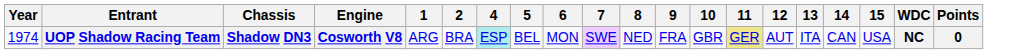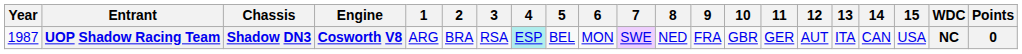 <table class="wikitable" style="text-align:center; font-size:90%">
 <tr>
 <th>Year</th>
 <th>Entrant</th>
 <th>Chassis</th>
 <th>Engine</th>
 <th>1</th>
 <th>2</th>
+<th>3</th>
 <th>4</th>
 <th>5</th>
 <th>6</th>
 <th>7</th>
 <th>8</th>
 <th>9</th>
 <th>10</th>
 <th>11</th>
 <th>12</th>
 <th>13</th>
 <th>14</th>
 <th>15</th>
 <th>WDC</th>
 <th>Points</th>
 </tr>
 <tr>
-<td><a href='#'>1974</a></td>
+<td><a href='#'>1987</a></td>
 <th><a href='#'>UOP</a> <a href='#'>Shadow Racing Team</a></th>
 <th><a href='#'>Shadow</a> <a href='#'>DN3</a></th>
 <th><a href='#'>Cosworth</a> <a href='#'>V8</a></th>
 <td><a href='#'>ARG</a></td>
 <td><a href='#'>BRA</a></td>
+<td><a href='#'>RSA</a></td>
 <td style="background: paleturquoise;"><a href='#'>ESP</a></td>
 <td><a href='#'>BEL</a></td>
 <td><a href='#'>MON</a></td>
 <td style="background:#EFCFFF;"><a href='#'>SWE</a><br></td>
 <td><a href='#'>NED</a></td>
 <td><a href='#'>FRA</a></td>
 <td><a href='#'>GBR</a></td>
-<td style="background: khaki;"><a href='#'>GER</a></td>
+<td><a href='#'>GER</a></td>
 <td><a href='#'>AUT</a></td>
 <td><a href='#'>ITA</a></td>
 <td><a href='#'>CAN</a></td>
 <td><a href='#'>USA</a></td>
 <th>NC</th>
 <th>0</th>
 </tr>
 </table>
